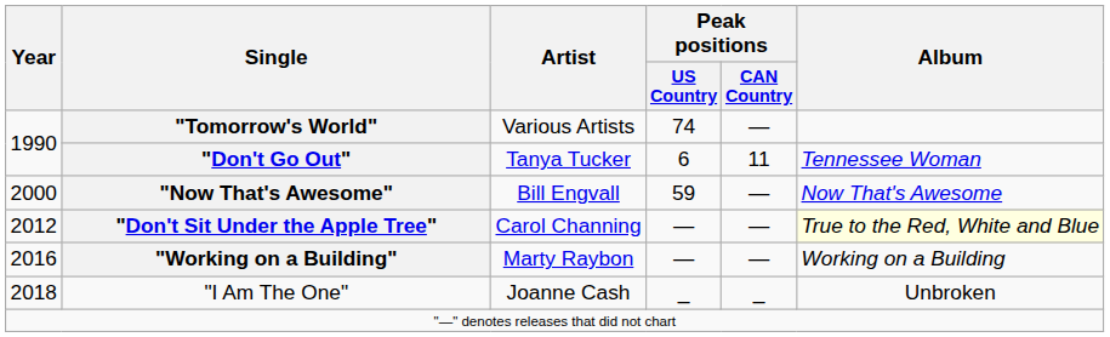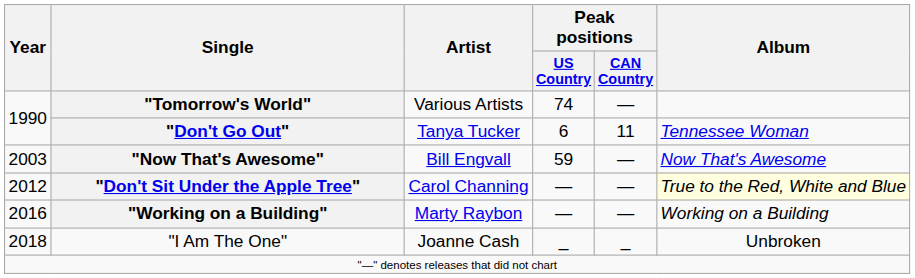 <table class="wikitable plainrowheaders" style="text-align:center;">
 <tr>
 <th rowspan="2">Year</th>
 <th rowspan="2" style="width:20em;">Single</th>
 <th rowspan="2">Artist</th>
 <th colspan="2">Peak positions</th>
 <th rowspan="2">Album</th>
 </tr>
 <tr style="font-size:smaller;">
 <th width="40"><a href='#'>US Country</a></th>
 <th width="40"><a href='#'>CAN Country</a></th>
 </tr>
 <tr>
 <td rowspan="2">1990</td>
 <th scope="row">"Tomorrow's World"</th>
 <td>Various Artists</td>
 <td>74</td>
 <td>—</td>
 <td></td>
 </tr>
 <tr>
 <th scope="row">"<a href='#'>Don't Go Out</a>"</th>
 <td><a href='#'>Tanya Tucker</a></td>
 <td>6</td>
 <td>11</td>
 <td align="left"><em><a href='#'>Tennessee Woman</a></em></td>
 </tr>
 <tr>
-<td>2000</td>
+<td>2003</td>
 <th scope="row">"Now That's Awesome"</th>
 <td><a href='#'>Bill Engvall</a><br></td>
 <td>59</td>
 <td>—</td>
 <td align="left"><em><a href='#'>Now That's Awesome</a></em></td>
 </tr>
 <tr>
 <td>2012</td>
 <th scope="row">"<a href='#'>Don't Sit Under the Apple Tree</a>"</th>
 <td><a href='#'>Carol Channing</a></td>
 <td>—</td>
 <td>—</td>
 <td align="left" style="background: lightyellow;"><em>True to the Red, White and Blue</em></td>
 </tr>
 <tr>
 <td>2016</td>
 <th scope="row">"Working on a Building"</th>
 <td><a href='#'>Marty Raybon</a><br></td>
 <td>—</td>
 <td>—</td>
 <td align="left"><em>Working on a Building</em></td>
 </tr>
 <tr>
 <td>2018</td>
 <td>"I Am The One"</td>
 <td>Joanne Cash</td>
 <td>_</td>
 <td>_</td>
 <td>Unbroken</td>
 </tr>
 <tr>
 <td colspan="6" style="font-size:8pt">"—" denotes releases that did not chart</td>
 </tr>
 </table>
